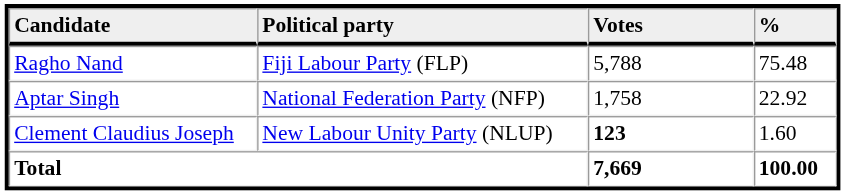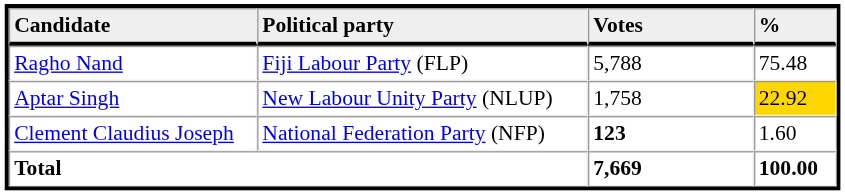 <table table width="70%" border="1" align="center" cellpadding=3 cellspacing=0 style="margin:5px; border:3px solid;">
 <tr>
 <td td width="30%" style="border-bottom:3px solid; background:#efefef;"><strong>Candidate</strong></td>
 <td td width="40%" style="border-bottom:3px solid; background:#efefef;"><strong>Political party</strong></td>
 <td td width="20%" style="border-bottom:3px solid; background:#efefef;"><strong>Votes</strong></td>
 <td td width="10%" style="border-bottom:3px solid; background:#efefef;"><strong>%</strong></td>
 </tr>
 <tr>
 <td><a href='#'>Ragho Nand</a></td>
 <td><a href='#'>Fiji Labour Party</a> (FLP)</td>
 <td>5,788</td>
 <td>75.48</td>
 </tr>
 <tr>
 <td><a href='#'>Aptar Singh</a></td>
-<td><a href='#'>National Federation Party</a> (NFP)</td>
+<td><a href='#'>New Labour Unity Party</a> (NLUP)</td>
 <td>1,758</td>
-<td>22.92</td>
+<td style="background: gold;">22.92</td>
 </tr>
 <tr>
 <td><a href='#'>Clement Claudius Joseph</a></td>
-<td><a href='#'>New Labour Unity Party</a> (NLUP)</td>
+<td><a href='#'>National Federation Party</a> (NFP)</td>
 <td><strong>123</strong></td>
 <td>1.60</td>
 </tr>
 <tr>
 <td colspan=2><strong>Total</strong></td>
 <td><strong>7,669</strong></td>
 <td><strong>100.00</strong></td>
 </tr>
 <tr>
 </tr>
 </table>
